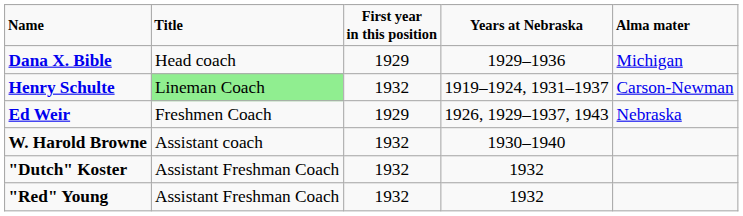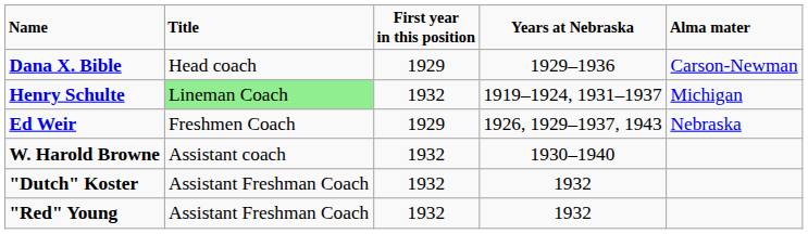 <table class="wikitable">
 <tr style="font-size:smaller">
 <td><strong>Name</strong></td>
 <td><strong>Title</strong></td>
 <td align="center"><strong>First year<br>in this position</strong></td>
 <td align="center"><strong>Years at Nebraska</strong></td>
 <td><strong>Alma mater</strong></td>
 </tr>
 <tr>
 <td><strong><a href='#'>Dana X. Bible</a></strong></td>
 <td>Head coach</td>
 <td align="center">1929</td>
 <td align="center">1929–1936</td>
-<td><a href='#'>Michigan</a></td>
+<td><a href='#'>Carson-Newman</a></td>
 </tr>
 <tr>
 <td><strong><a href='#'>Henry Schulte</a></strong></td>
 <td style="background: lightgreen;">Lineman Coach</td>
 <td align="center">1932</td>
 <td align="center">1919–1924, 1931–1937</td>
-<td><a href='#'>Carson-Newman</a></td>
+<td><a href='#'>Michigan</a></td>
 </tr>
 <tr>
 <td><strong><a href='#'>Ed Weir</a></strong></td>
 <td>Freshmen Coach</td>
 <td align="center">1929</td>
 <td align="center">1926, 1929–1937, 1943</td>
 <td><a href='#'>Nebraska</a></td>
 </tr>
 <tr>
 <td><strong>W. Harold Browne</strong></td>
 <td>Assistant coach</td>
 <td align="center">1932</td>
 <td align="center">1930–1940</td>
 <td></td>
 </tr>
 <tr>
 <td><strong>"Dutch" Koster</strong></td>
 <td>Assistant Freshman Coach</td>
 <td align="center">1932</td>
 <td align="center">1932</td>
 <td></td>
 </tr>
 <tr>
 <td><strong>"Red" Young</strong></td>
 <td>Assistant Freshman Coach</td>
 <td align="center">1932</td>
 <td align="center">1932</td>
 <td></td>
 </tr>
 </table>
